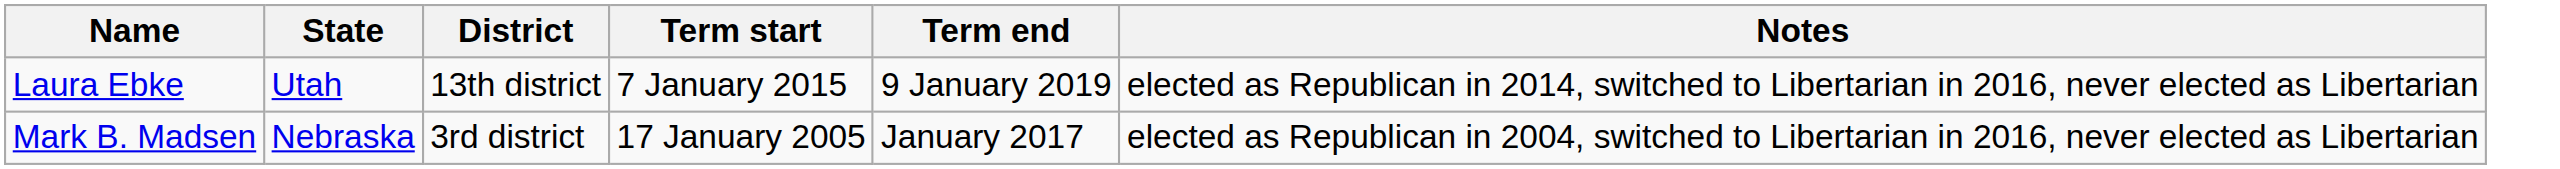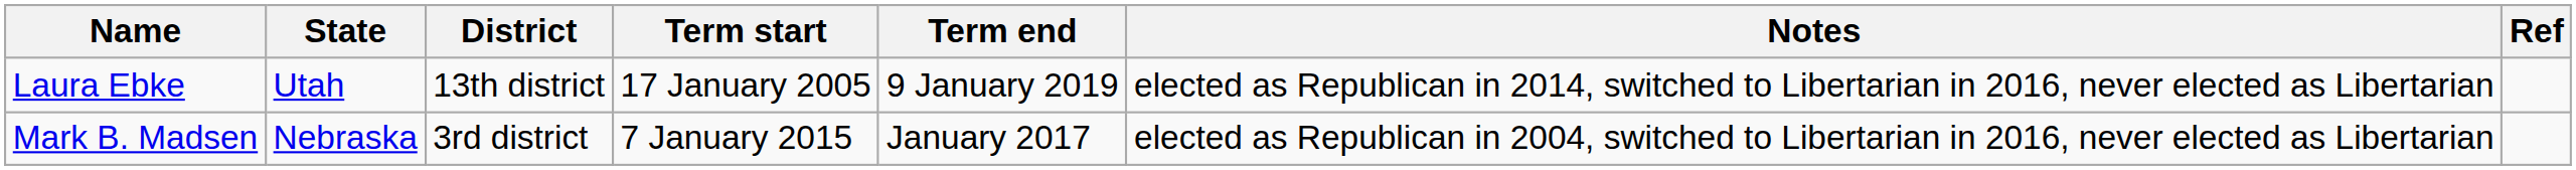 <table class="wikitable">
 <tr>
 <th>Name</th>
 <th>State</th>
 <th>District</th>
 <th>Term start</th>
 <th>Term end</th>
 <th>Notes</th>
+<th>Ref</th>
 </tr>
 <tr>
 <td><a href='#'>Laura Ebke</a></td>
 <td><a href='#'>Utah</a></td>
 <td>13th district</td>
-<td>7 January 2015</td>
+<td>17 January 2005</td>
 <td>9 January 2019</td>
 <td>elected as Republican in 2014, switched to Libertarian in 2016, never elected as Libertarian</td>
+<td></td>
 </tr>
 <tr>
 <td><a href='#'>Mark B. Madsen</a></td>
 <td><a href='#'>Nebraska</a></td>
 <td>3rd district</td>
-<td>17 January 2005</td>
+<td>7 January 2015</td>
 <td>January 2017</td>
 <td>elected as Republican in 2004, switched to Libertarian in 2016, never elected as Libertarian</td>
+<td></td>
 </tr>
 </table>
